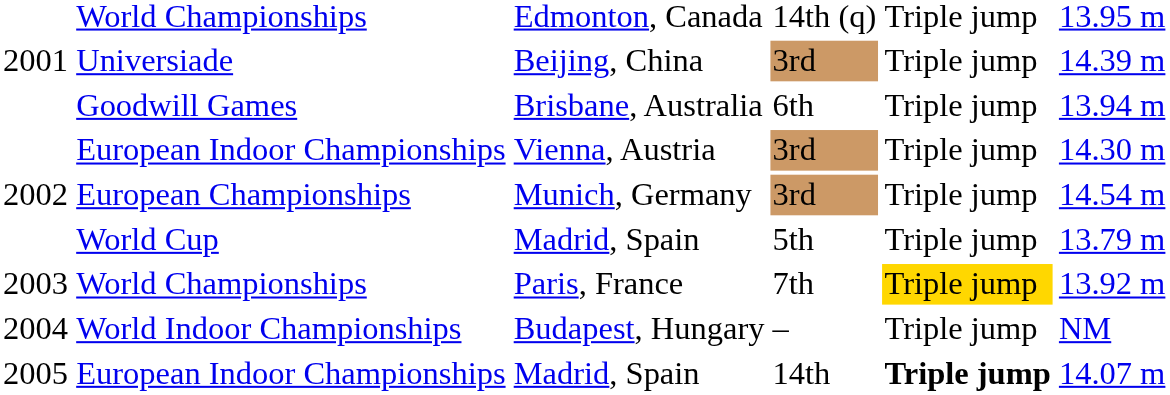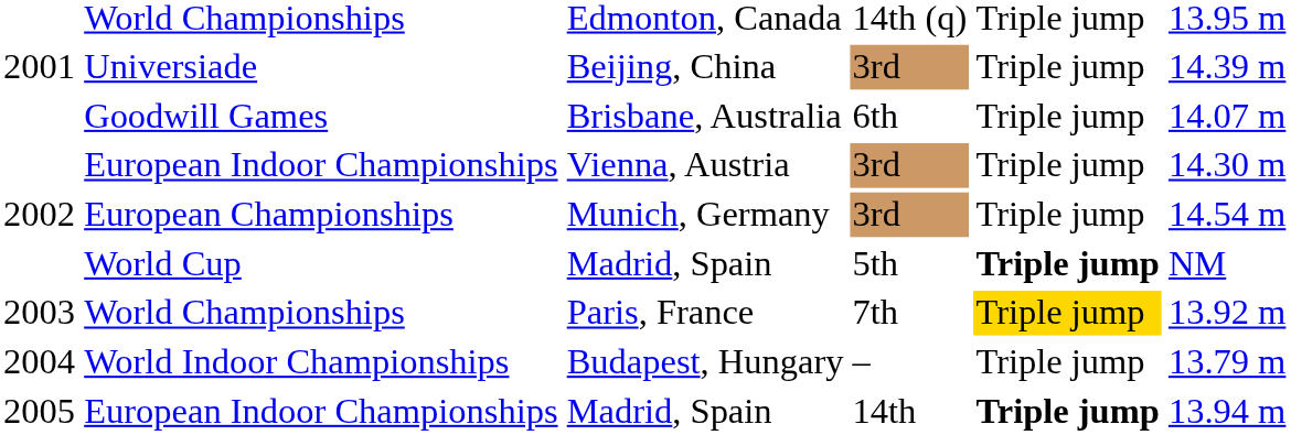 <table>
 <tr>
 <td rowspan=3>2001</td>
 <td><a href='#'>World Championships</a></td>
 <td><a href='#'>Edmonton</a>, Canada</td>
 <td>14th (q)</td>
 <td>Triple jump</td>
 <td><a href='#'>13.95 m</a></td>
 </tr>
 <tr>
 <td><a href='#'>Universiade</a></td>
 <td><a href='#'>Beijing</a>, China</td>
 <td bgcolor=cc9966>3rd</td>
 <td>Triple jump</td>
 <td><a href='#'>14.39 m</a></td>
 <td></td>
 </tr>
 <tr>
 <td><a href='#'>Goodwill Games</a></td>
 <td><a href='#'>Brisbane</a>, Australia</td>
 <td>6th</td>
 <td>Triple jump</td>
-<td><a href='#'>13.94 m</a></td>
+<td><a href='#'>14.07 m</a></td>
 </tr>
 <tr>
 <td rowspan=3>2002</td>
 <td><a href='#'>European Indoor Championships</a></td>
 <td><a href='#'>Vienna</a>, Austria</td>
 <td bgcolor=cc9966>3rd</td>
 <td>Triple jump</td>
 <td><a href='#'>14.30 m</a></td>
 </tr>
 <tr>
 <td><a href='#'>European Championships</a></td>
 <td><a href='#'>Munich</a>, Germany</td>
 <td bgcolor=cc9966>3rd</td>
 <td>Triple jump</td>
 <td><a href='#'>14.54 m</a></td>
 </tr>
 <tr>
 <td><a href='#'>World Cup</a></td>
 <td><a href='#'>Madrid</a>, Spain</td>
 <td>5th</td>
-<td>Triple jump</td>
-<td><a href='#'>13.79 m</a></td>
+<td><strong>Triple jump</strong></td>
+<td><a href='#'>NM</a></td>
 </tr>
 <tr>
 <td>2003</td>
 <td><a href='#'>World Championships</a></td>
 <td><a href='#'>Paris</a>, France</td>
 <td>7th</td>
 <td style="background: gold;">Triple jump</td>
 <td><a href='#'>13.92 m</a></td>
 </tr>
 <tr>
 <td>2004</td>
 <td><a href='#'>World Indoor Championships</a></td>
 <td><a href='#'>Budapest</a>, Hungary</td>
 <td>–</td>
 <td>Triple jump</td>
-<td><a href='#'>NM</a></td>
+<td><a href='#'>13.79 m</a></td>
 </tr>
 <tr>
 <td>2005</td>
 <td><a href='#'>European Indoor Championships</a></td>
 <td><a href='#'>Madrid</a>, Spain</td>
 <td>14th</td>
 <td><strong>Triple jump</strong></td>
-<td><a href='#'>14.07 m</a></td>
+<td><a href='#'>13.94 m</a></td>
 </tr>
 </table>
